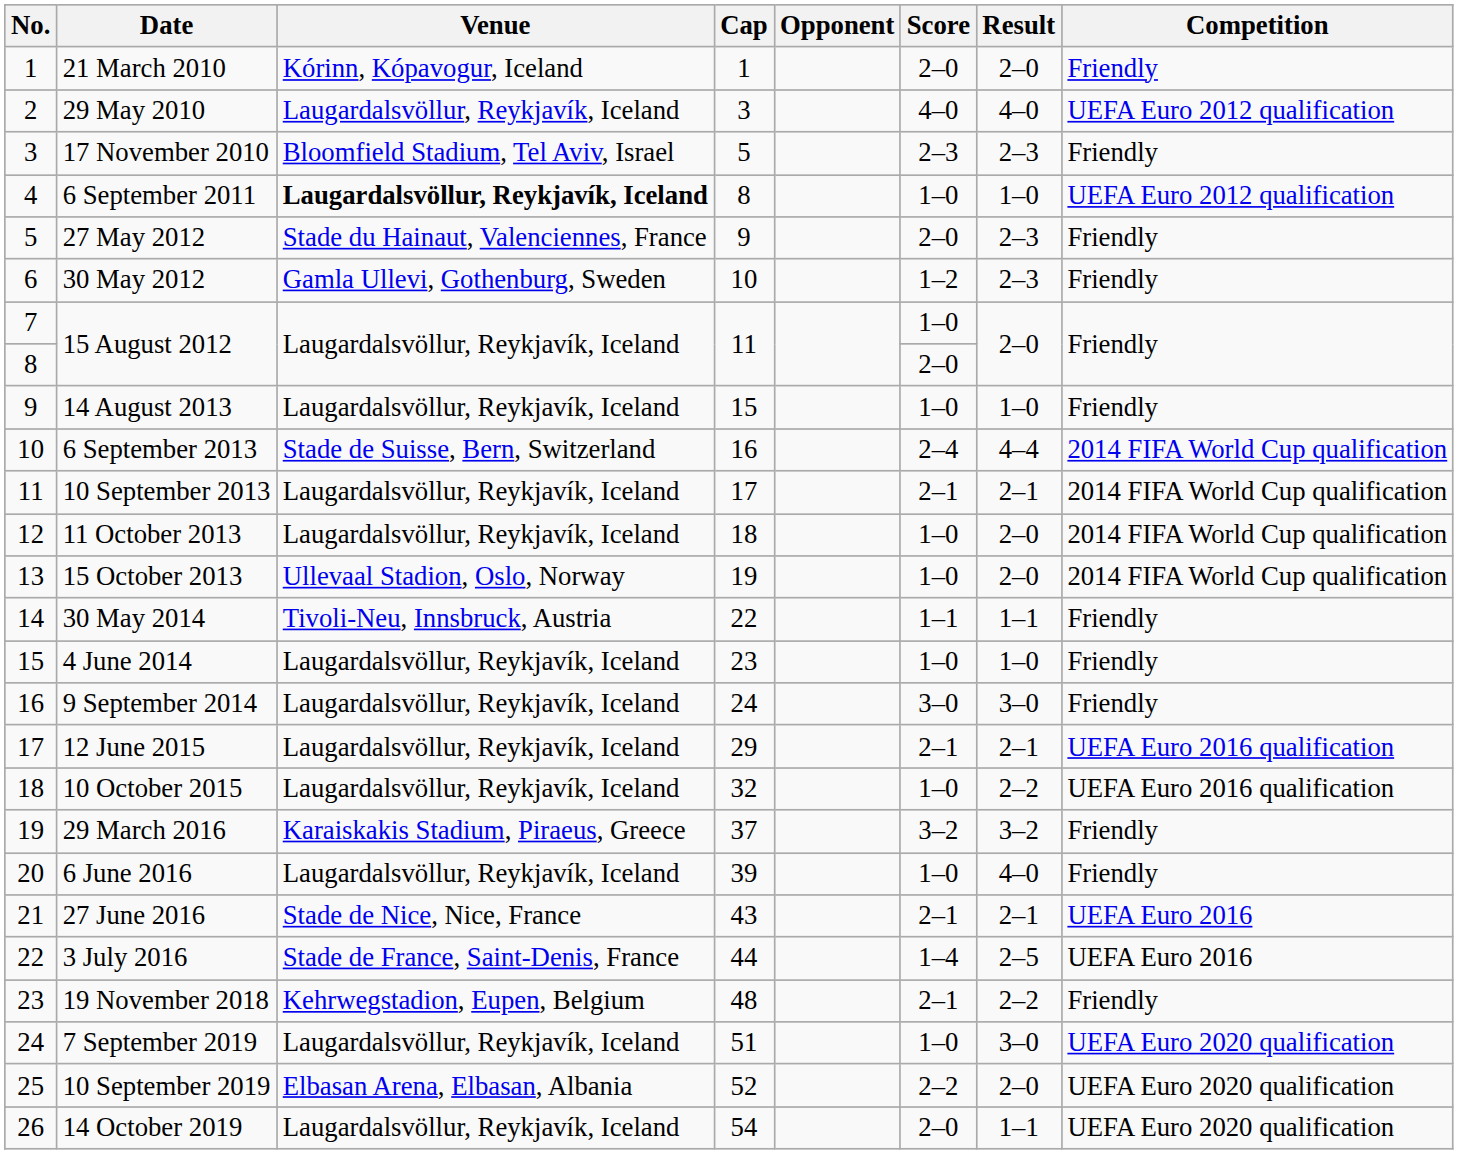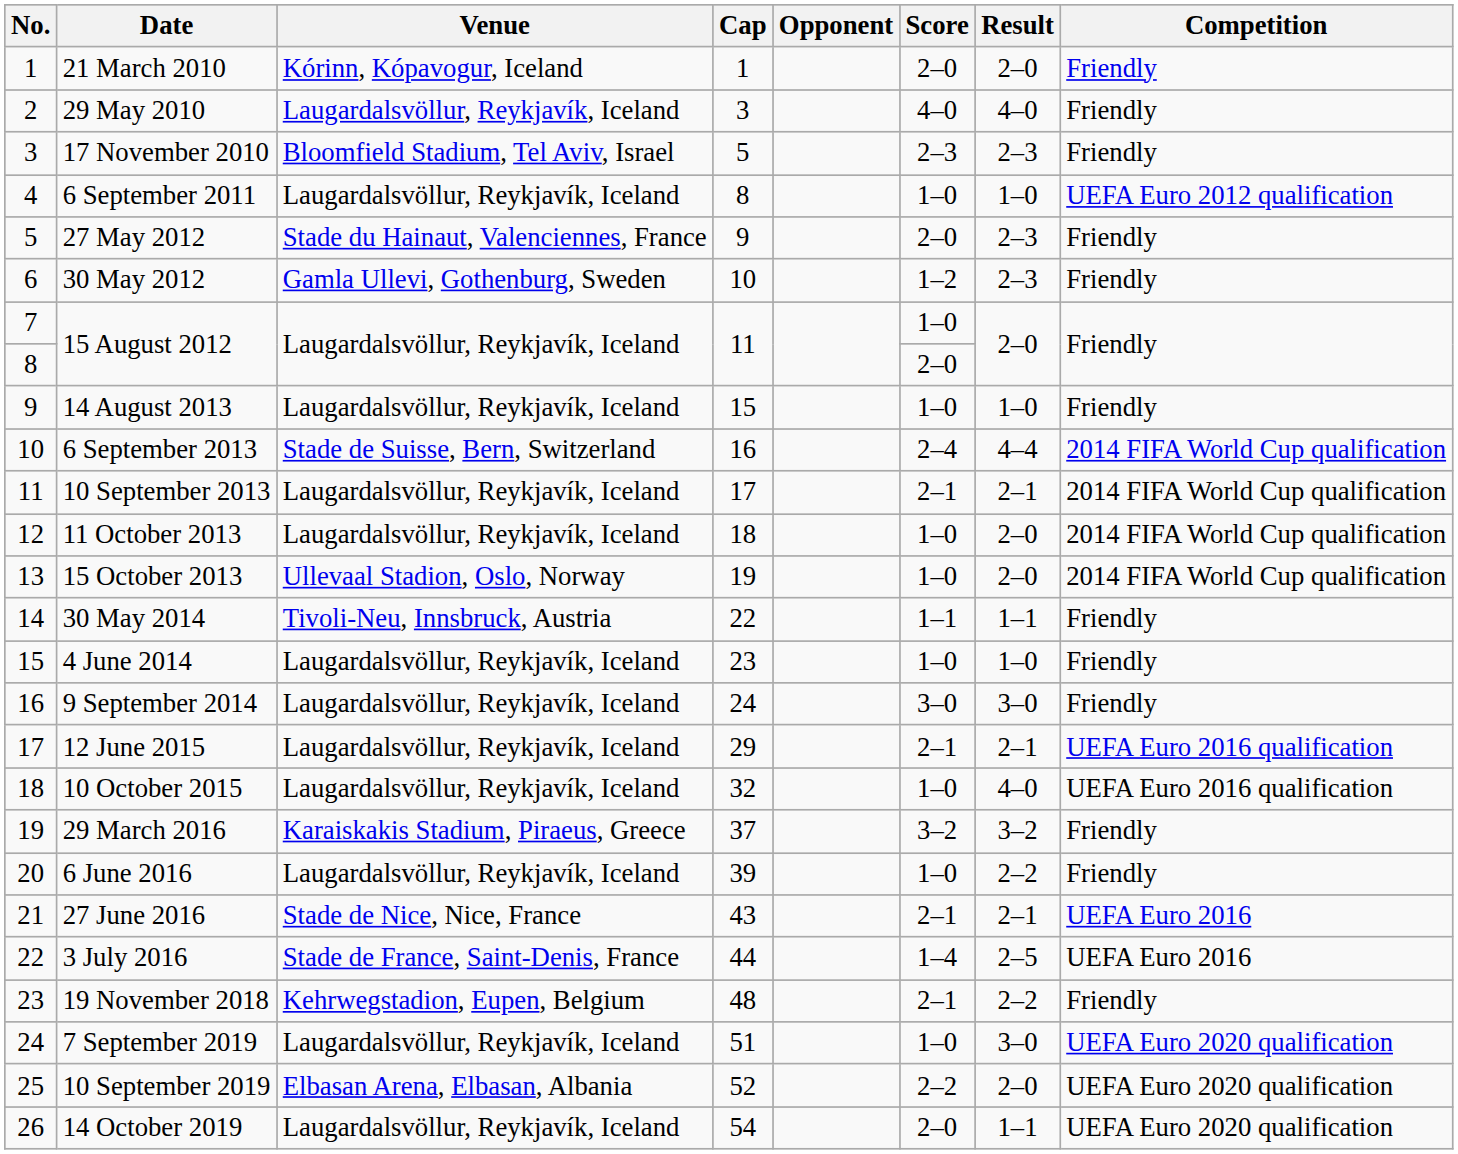 <table class="wikitable sortable">
 <tr>
 <th scope="col">No.</th>
 <th scope="col" data-sort-type="date">Date</th>
 <th scope="col">Venue</th>
 <th scope="col">Cap</th>
 <th scope="col">Opponent</th>
 <th scope="col">Score</th>
 <th scope="col">Result</th>
 <th scope="col">Competition</th>
 </tr>
 <tr>
 <td style="text-align:center">1</td>
 <td>21 March 2010</td>
 <td><a href='#'>Kórinn</a>, <a href='#'>Kópavogur</a>, Iceland</td>
 <td style="text-align:center">1</td>
 <td></td>
 <td style="text-align:center">2–0</td>
 <td style="text-align:center">2–0</td>
 <td><a href='#'>Friendly</a></td>
 </tr>
 <tr>
 <td style="text-align:center">2</td>
 <td>29 May 2010</td>
 <td><a href='#'>Laugardalsvöllur</a>, <a href='#'>Reykjavík</a>, Iceland</td>
 <td style="text-align:center">3</td>
 <td></td>
 <td style="text-align:center">4–0</td>
 <td style="text-align:center">4–0</td>
-<td><a href='#'>UEFA Euro 2012 qualification</a></td>
+<td>Friendly</td>
 </tr>
 <tr>
 <td style="text-align:center">3</td>
 <td>17 November 2010</td>
 <td><a href='#'>Bloomfield Stadium</a>, <a href='#'>Tel Aviv</a>, Israel</td>
 <td style="text-align:center">5</td>
 <td></td>
 <td style="text-align:center">2–3</td>
 <td style="text-align:center">2–3</td>
 <td>Friendly</td>
 </tr>
 <tr>
 <td style="text-align:center">4</td>
 <td>6 September 2011</td>
-<td><strong>Laugardalsvöllur, Reykjavík, Iceland</strong></td>
+<td>Laugardalsvöllur, Reykjavík, Iceland</td>
 <td style="text-align:center">8</td>
 <td></td>
 <td style="text-align:center">1–0</td>
 <td style="text-align:center">1–0</td>
 <td><a href='#'>UEFA Euro 2012 qualification</a></td>
 </tr>
 <tr>
 <td style="text-align:center">5</td>
 <td>27 May 2012</td>
 <td><a href='#'>Stade du Hainaut</a>, <a href='#'>Valenciennes</a>, France</td>
 <td style="text-align:center">9</td>
 <td></td>
 <td style="text-align:center">2–0</td>
 <td style="text-align:center">2–3</td>
 <td>Friendly</td>
 </tr>
 <tr>
 <td style="text-align:center">6</td>
 <td>30 May 2012</td>
 <td><a href='#'>Gamla Ullevi</a>, <a href='#'>Gothenburg</a>, Sweden</td>
 <td style="text-align:center">10</td>
 <td></td>
 <td style="text-align:center">1–2</td>
 <td style="text-align:center">2–3</td>
 <td>Friendly</td>
 </tr>
 <tr>
 <td style="text-align:center">7</td>
 <td rowspan="2">15 August 2012</td>
 <td rowspan="2">Laugardalsvöllur, Reykjavík, Iceland</td>
 <td rowspan="2" style="text-align:center">11</td>
 <td rowspan="2"></td>
 <td style="text-align:center">1–0</td>
 <td rowspan="2" style="text-align:center">2–0</td>
 <td rowspan="2">Friendly</td>
 </tr>
 <tr>
 <td style="text-align:center">8</td>
 <td style="text-align:center">2–0</td>
 </tr>
 <tr>
 <td style="text-align:center">9</td>
 <td>14 August 2013</td>
 <td>Laugardalsvöllur, Reykjavík, Iceland</td>
 <td style="text-align:center">15</td>
 <td></td>
 <td style="text-align:center">1–0</td>
 <td style="text-align:center">1–0</td>
 <td>Friendly</td>
 </tr>
 <tr>
 <td style="text-align:center">10</td>
 <td>6 September 2013</td>
 <td><a href='#'>Stade de Suisse</a>, <a href='#'>Bern</a>, Switzerland</td>
 <td style="text-align:center">16</td>
 <td></td>
 <td style="text-align:center">2–4</td>
 <td style="text-align:center">4–4</td>
 <td><a href='#'>2014 FIFA World Cup qualification</a></td>
 </tr>
 <tr>
 <td style="text-align:center">11</td>
 <td>10 September 2013</td>
 <td>Laugardalsvöllur, Reykjavík, Iceland</td>
 <td style="text-align:center">17</td>
 <td></td>
 <td style="text-align:center">2–1</td>
 <td style="text-align:center">2–1</td>
 <td>2014 FIFA World Cup qualification</td>
 </tr>
 <tr>
 <td style="text-align:center">12</td>
 <td>11 October 2013</td>
 <td>Laugardalsvöllur, Reykjavík, Iceland</td>
 <td style="text-align:center">18</td>
 <td></td>
 <td style="text-align:center">1–0</td>
 <td style="text-align:center">2–0</td>
 <td>2014 FIFA World Cup qualification</td>
 </tr>
 <tr>
 <td style="text-align:center">13</td>
 <td>15 October 2013</td>
 <td><a href='#'>Ullevaal Stadion</a>, <a href='#'>Oslo</a>, Norway</td>
 <td style="text-align:center">19</td>
 <td></td>
 <td style="text-align:center">1–0</td>
 <td style="text-align:center">2–0</td>
 <td>2014 FIFA World Cup qualification</td>
 </tr>
 <tr>
 <td style="text-align:center">14</td>
 <td>30 May 2014</td>
 <td><a href='#'>Tivoli-Neu</a>, <a href='#'>Innsbruck</a>, Austria</td>
 <td style="text-align:center">22</td>
 <td></td>
 <td style="text-align:center">1–1</td>
 <td style="text-align:center">1–1</td>
 <td>Friendly</td>
 </tr>
 <tr>
 <td style="text-align:center">15</td>
 <td>4 June 2014</td>
 <td>Laugardalsvöllur, Reykjavík, Iceland</td>
 <td style="text-align:center">23</td>
 <td></td>
 <td style="text-align:center">1–0</td>
 <td style="text-align:center">1–0</td>
 <td>Friendly</td>
 </tr>
 <tr>
 <td style="text-align:center">16</td>
 <td>9 September 2014</td>
 <td>Laugardalsvöllur, Reykjavík, Iceland</td>
 <td style="text-align:center">24</td>
 <td></td>
 <td style="text-align:center">3–0</td>
 <td style="text-align:center">3–0</td>
 <td>Friendly</td>
 </tr>
 <tr>
 <td style="text-align:center">17</td>
 <td>12 June 2015</td>
 <td>Laugardalsvöllur, Reykjavík, Iceland</td>
 <td style="text-align:center">29</td>
 <td></td>
 <td style="text-align:center">2–1</td>
 <td style="text-align:center">2–1</td>
 <td><a href='#'>UEFA Euro 2016 qualification</a></td>
 </tr>
 <tr>
 <td style="text-align:center">18</td>
 <td>10 October 2015</td>
 <td>Laugardalsvöllur, Reykjavík, Iceland</td>
 <td style="text-align:center">32</td>
 <td></td>
 <td style="text-align:center">1–0</td>
-<td style="text-align:center">2–2</td>
+<td style="text-align:center">4–0</td>
 <td>UEFA Euro 2016 qualification</td>
 </tr>
 <tr>
 <td style="text-align:center">19</td>
 <td>29 March 2016</td>
 <td><a href='#'>Karaiskakis Stadium</a>, <a href='#'>Piraeus</a>, Greece</td>
 <td style="text-align:center">37</td>
 <td></td>
 <td style="text-align:center">3–2</td>
 <td style="text-align:center">3–2</td>
 <td>Friendly</td>
 </tr>
 <tr>
 <td style="text-align:center">20</td>
 <td>6 June 2016</td>
 <td>Laugardalsvöllur, Reykjavík, Iceland</td>
 <td style="text-align:center">39</td>
 <td></td>
 <td style="text-align:center">1–0</td>
-<td style="text-align:center">4–0</td>
+<td style="text-align:center">2–2</td>
 <td>Friendly</td>
 </tr>
 <tr>
 <td style="text-align:center">21</td>
 <td>27 June 2016</td>
 <td><a href='#'>Stade de Nice</a>, Nice, France</td>
 <td style="text-align:center">43</td>
 <td></td>
 <td style="text-align:center">2–1</td>
 <td style="text-align:center">2–1</td>
 <td><a href='#'>UEFA Euro 2016</a></td>
 </tr>
 <tr>
 <td style="text-align:center">22</td>
 <td>3 July 2016</td>
 <td><a href='#'>Stade de France</a>, <a href='#'>Saint-Denis</a>, France</td>
 <td style="text-align:center">44</td>
 <td></td>
 <td style="text-align:center">1–4</td>
 <td style="text-align:center">2–5</td>
 <td>UEFA Euro 2016</td>
 </tr>
 <tr>
 <td style="text-align:center">23</td>
 <td>19 November 2018</td>
 <td><a href='#'>Kehrwegstadion</a>, <a href='#'>Eupen</a>, Belgium</td>
 <td style="text-align:center">48</td>
 <td></td>
 <td style="text-align:center">2–1</td>
 <td style="text-align:center">2–2</td>
 <td>Friendly</td>
 </tr>
 <tr>
 <td style="text-align:center">24</td>
 <td>7 September 2019</td>
 <td>Laugardalsvöllur, Reykjavík, Iceland</td>
 <td style="text-align:center">51</td>
 <td></td>
 <td style="text-align:center">1–0</td>
 <td style="text-align:center">3–0</td>
 <td><a href='#'>UEFA Euro 2020 qualification</a></td>
 </tr>
 <tr>
 <td style="text-align:center">25</td>
 <td>10 September 2019</td>
 <td><a href='#'>Elbasan Arena</a>, <a href='#'>Elbasan</a>, Albania</td>
 <td style="text-align:center">52</td>
 <td></td>
 <td style="text-align:center">2–2</td>
 <td style="text-align:center">2–0</td>
 <td>UEFA Euro 2020 qualification</td>
 </tr>
 <tr>
 <td style="text-align:center">26</td>
 <td>14 October 2019</td>
 <td>Laugardalsvöllur, Reykjavík, Iceland</td>
 <td style="text-align:center">54</td>
 <td></td>
 <td style="text-align:center">2–0</td>
 <td style="text-align:center">1–1</td>
 <td>UEFA Euro 2020 qualification</td>
 </tr>
 </table>
